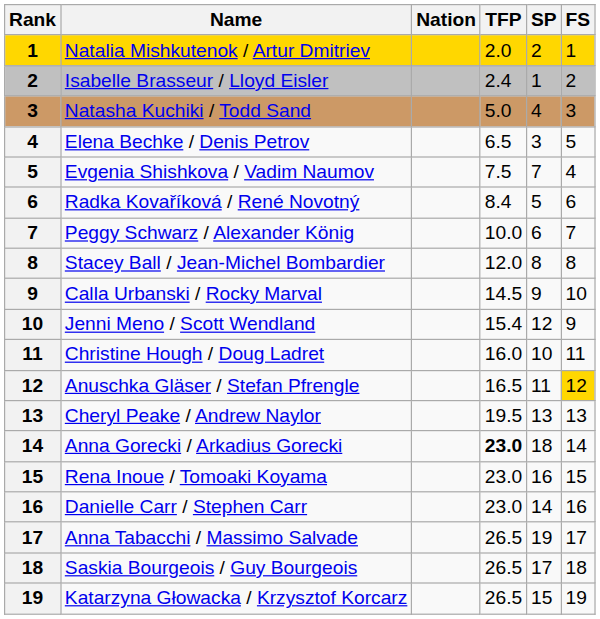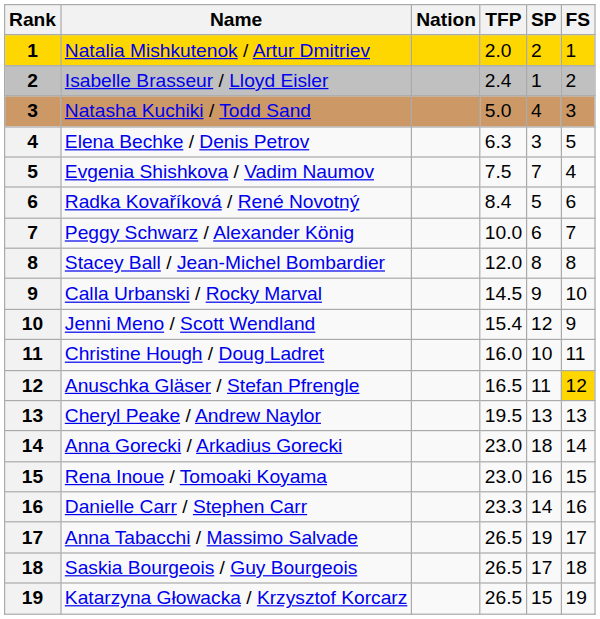 <table class="wikitable">
 <tr>
 <th>Rank</th>
 <th>Name</th>
 <th>Nation</th>
 <th>TFP</th>
 <th>SP</th>
 <th>FS</th>
 </tr>
 <tr bgcolor=gold>
 <td align=center><strong>1</strong></td>
 <td><a href='#'>Natalia Mishkutenok</a> / <a href='#'>Artur Dmitriev</a></td>
 <td></td>
 <td>2.0</td>
 <td>2</td>
 <td>1</td>
 </tr>
 <tr bgcolor=silver>
 <td align=center><strong>2</strong></td>
 <td><a href='#'>Isabelle Brasseur</a> / <a href='#'>Lloyd Eisler</a></td>
 <td></td>
 <td>2.4</td>
 <td>1</td>
 <td>2</td>
 </tr>
 <tr bgcolor=cc9966>
 <td align=center><strong>3</strong></td>
 <td><a href='#'>Natasha Kuchiki</a> / <a href='#'>Todd Sand</a></td>
 <td></td>
 <td>5.0</td>
 <td>4</td>
 <td>3</td>
 </tr>
 <tr>
 <th>4</th>
 <td><a href='#'>Elena Bechke</a> / <a href='#'>Denis Petrov</a></td>
 <td></td>
-<td>6.5</td>
+<td>6.3</td>
 <td>3</td>
 <td>5</td>
 </tr>
 <tr>
 <th>5</th>
 <td><a href='#'>Evgenia Shishkova</a> / <a href='#'>Vadim Naumov</a></td>
 <td></td>
 <td>7.5</td>
 <td>7</td>
 <td>4</td>
 </tr>
 <tr>
 <th>6</th>
 <td><a href='#'>Radka Kovaříková</a> / <a href='#'>René Novotný</a></td>
 <td></td>
 <td>8.4</td>
 <td>5</td>
 <td>6</td>
 </tr>
 <tr>
 <th>7</th>
 <td><a href='#'>Peggy Schwarz</a> / <a href='#'>Alexander König</a></td>
 <td></td>
 <td>10.0</td>
 <td>6</td>
 <td>7</td>
 </tr>
 <tr>
 <th>8</th>
 <td><a href='#'>Stacey Ball</a> / <a href='#'>Jean-Michel Bombardier</a></td>
 <td></td>
 <td>12.0</td>
 <td>8</td>
 <td>8</td>
 </tr>
 <tr>
 <th>9</th>
 <td><a href='#'>Calla Urbanski</a> / <a href='#'>Rocky Marval</a></td>
 <td></td>
 <td>14.5</td>
 <td>9</td>
 <td>10</td>
 </tr>
 <tr>
 <th>10</th>
 <td><a href='#'>Jenni Meno</a> / <a href='#'>Scott Wendland</a></td>
 <td></td>
 <td>15.4</td>
 <td>12</td>
 <td>9</td>
 </tr>
 <tr>
 <th>11</th>
 <td><a href='#'>Christine Hough</a> / <a href='#'>Doug Ladret</a></td>
 <td></td>
 <td>16.0</td>
 <td>10</td>
 <td>11</td>
 </tr>
 <tr>
 <th>12</th>
 <td><a href='#'>Anuschka Gläser</a> / <a href='#'>Stefan Pfrengle</a></td>
 <td></td>
 <td>16.5</td>
 <td>11</td>
 <td style="background: gold;">12</td>
 </tr>
 <tr>
 <th>13</th>
 <td><a href='#'>Cheryl Peake</a> / <a href='#'>Andrew Naylor</a></td>
 <td></td>
 <td>19.5</td>
 <td>13</td>
 <td>13</td>
 </tr>
 <tr>
 <th>14</th>
 <td><a href='#'>Anna Gorecki</a> / <a href='#'>Arkadius Gorecki</a></td>
 <td></td>
-<td><strong>23.0</strong></td>
+<td>23.0</td>
 <td>18</td>
 <td>14</td>
 </tr>
 <tr>
 <th>15</th>
 <td><a href='#'>Rena Inoue</a> / <a href='#'>Tomoaki Koyama</a></td>
 <td></td>
 <td>23.0</td>
 <td>16</td>
 <td>15</td>
 </tr>
 <tr>
 <th>16</th>
 <td><a href='#'>Danielle Carr</a> / <a href='#'>Stephen Carr</a></td>
 <td></td>
-<td>23.0</td>
+<td>23.3</td>
 <td>14</td>
 <td>16</td>
 </tr>
 <tr>
 <th>17</th>
 <td><a href='#'>Anna Tabacchi</a> / <a href='#'>Massimo Salvade</a></td>
 <td></td>
 <td>26.5</td>
 <td>19</td>
 <td>17</td>
 </tr>
 <tr>
 <th>18</th>
 <td><a href='#'>Saskia Bourgeois</a> / <a href='#'>Guy Bourgeois</a></td>
 <td></td>
 <td>26.5</td>
 <td>17</td>
 <td>18</td>
 </tr>
 <tr>
 <th>19</th>
 <td><a href='#'>Katarzyna Głowacka</a> / <a href='#'>Krzysztof Korcarz</a></td>
 <td></td>
 <td>26.5</td>
 <td>15</td>
 <td>19</td>
 </tr>
 </table>
